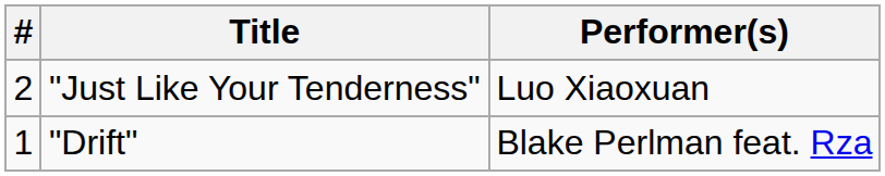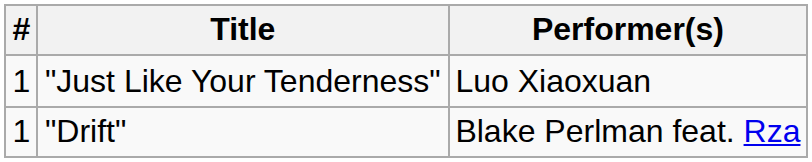 <table class="wikitable">
 <tr>
 <th style="text-align:center;">#</th>
 <th style="text-align:center;">Title</th>
 <th style="text-align:center;">Performer(s)</th>
 </tr>
 <tr>
-<td>2</td>
+<td>1</td>
 <td>"Just Like Your Tenderness"</td>
 <td>Luo Xiaoxuan</td>
 </tr>
 <tr>
 <td>1</td>
 <td>"Drift"</td>
 <td>Blake Perlman feat. <a href='#'>Rza</a></td>
 </tr>
 </table>
